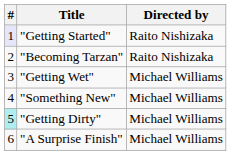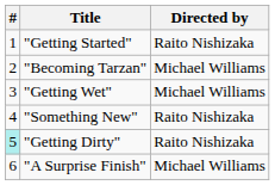 <table class="wikitable">
 <tr>
 <th>#</th>
 <th>Title</th>
 <th>Directed by</th>
 </tr>
 <tr>
-<td style="background: lavender;">1</td>
+<td>1</td>
 <td>"Getting Started"</td>
 <td>Raito Nishizaka</td>
 </tr>
 <tr>
 <td>2</td>
 <td>"Becoming Tarzan"</td>
-<td>Raito Nishizaka</td>
+<td>Michael Williams</td>
 </tr>
 <tr>
 <td>3</td>
 <td>"Getting Wet"</td>
 <td>Michael Williams</td>
 </tr>
 <tr>
 <td>4</td>
 <td>"Something New"</td>
-<td>Michael Williams</td>
+<td>Raito Nishizaka</td>
 </tr>
 <tr>
 <td style="background: paleturquoise;">5</td>
 <td>"Getting Dirty"</td>
-<td>Michael Williams</td>
+<td>Raito Nishizaka</td>
 </tr>
 <tr>
 <td>6</td>
 <td>"A Surprise Finish"</td>
 <td>Michael Williams</td>
 </tr>
 </table>
